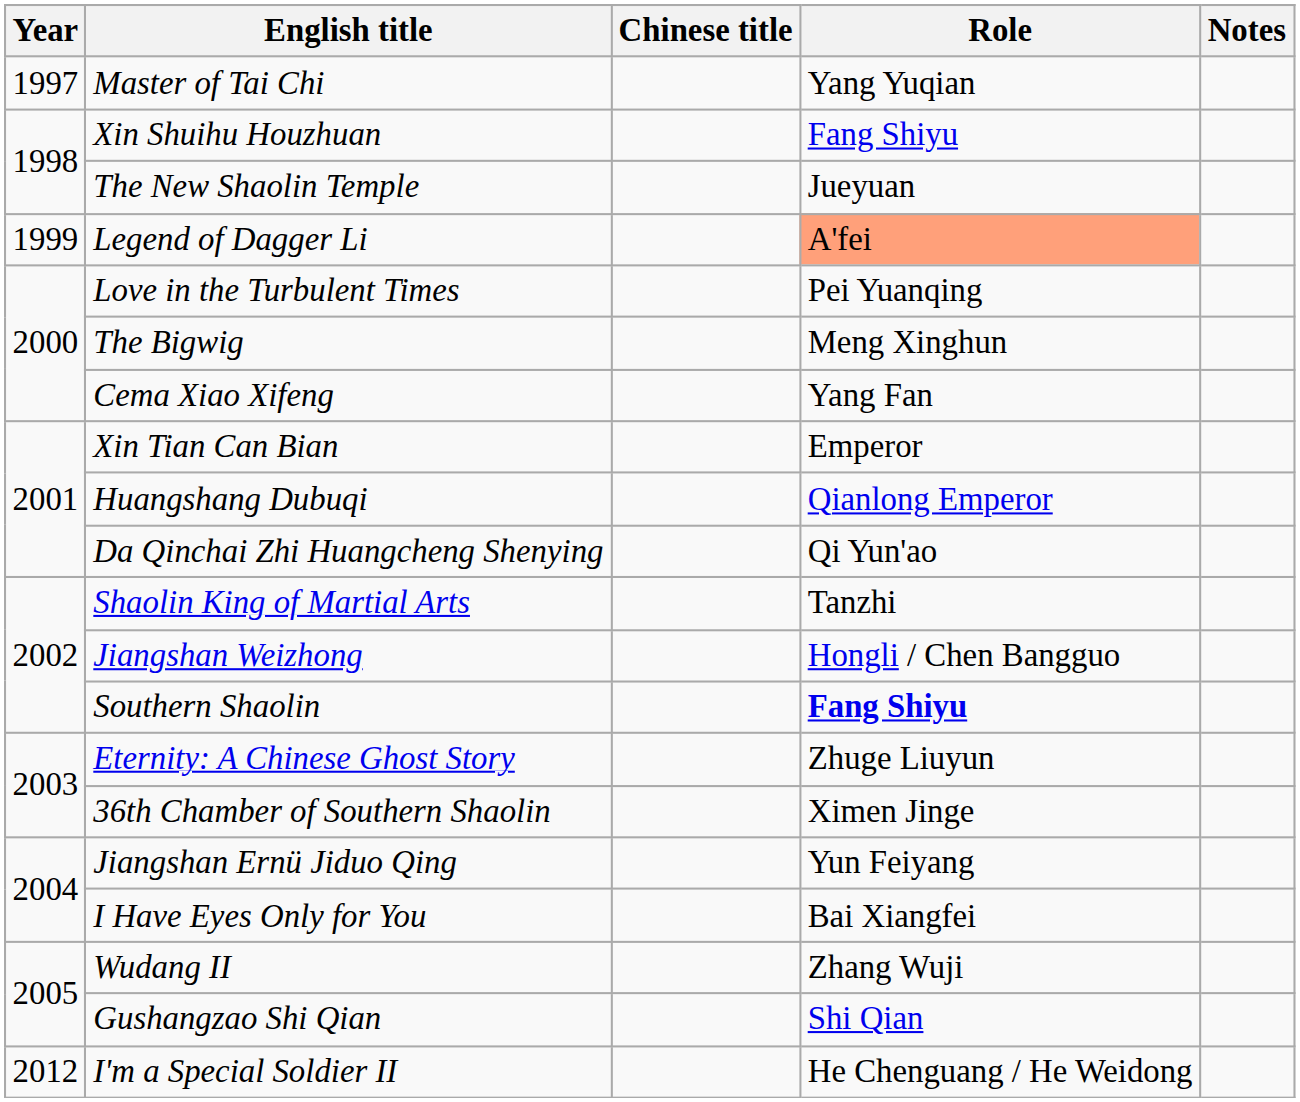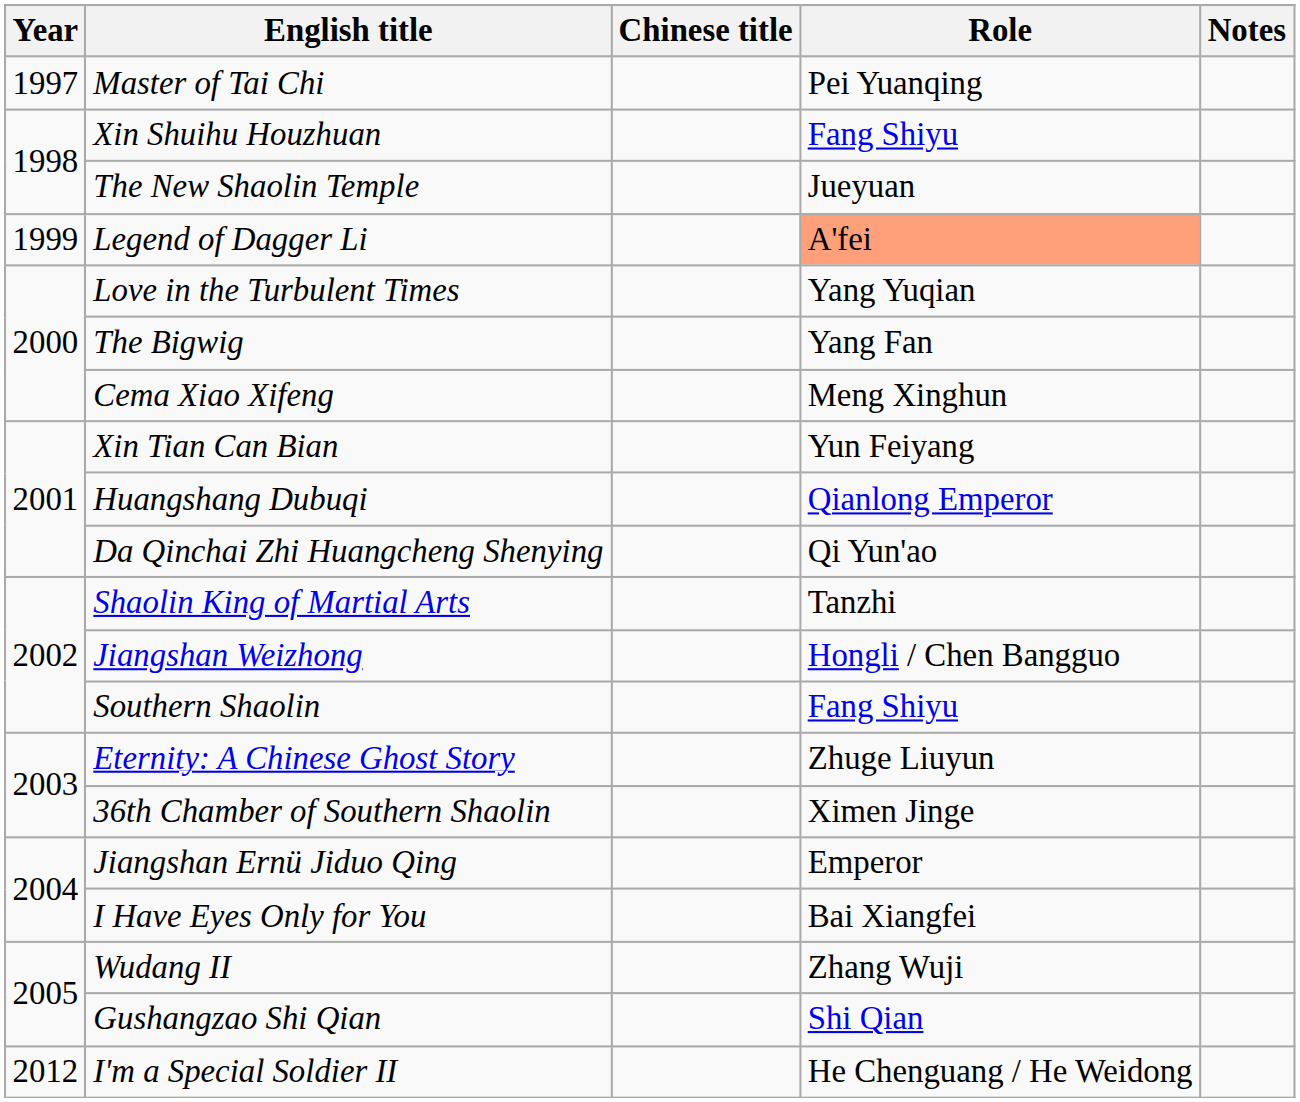 <table class="wikitable">
 <tr>
 <th>Year</th>
 <th>English title</th>
 <th>Chinese title</th>
 <th>Role</th>
 <th>Notes</th>
 </tr>
 <tr>
 <td>1997</td>
 <td><em>Master of Tai Chi</em></td>
 <td></td>
-<td>Yang Yuqian</td>
+<td>Pei Yuanqing</td>
 <td></td>
 </tr>
 <tr>
 <td rowspan="2">1998</td>
 <td><em>Xin Shuihu Houzhuan</em></td>
 <td></td>
 <td><a href='#'>Fang Shiyu</a></td>
 <td></td>
 </tr>
 <tr>
 <td><em>The New Shaolin Temple</em></td>
 <td></td>
 <td>Jueyuan</td>
 <td></td>
 </tr>
 <tr>
 <td>1999</td>
 <td><em>Legend of Dagger Li</em></td>
 <td></td>
 <td style="background: lightsalmon;">A'fei</td>
 <td></td>
 </tr>
 <tr>
 <td rowspan=3>2000</td>
 <td><em>Love in the Turbulent Times</em></td>
 <td></td>
-<td>Pei Yuanqing</td>
+<td>Yang Yuqian</td>
 <td></td>
 </tr>
 <tr>
 <td><em>The Bigwig</em></td>
 <td></td>
-<td>Meng Xinghun</td>
+<td>Yang Fan</td>
 <td></td>
 </tr>
 <tr>
 <td><em>Cema Xiao Xifeng</em></td>
 <td></td>
-<td>Yang Fan</td>
+<td>Meng Xinghun</td>
 <td></td>
 </tr>
 <tr>
 <td rowspan=3>2001</td>
 <td><em>Xin Tian Can Bian</em></td>
 <td></td>
-<td>Emperor</td>
+<td>Yun Feiyang</td>
 <td></td>
 </tr>
 <tr>
 <td><em>Huangshang Dubuqi</em></td>
 <td></td>
 <td><a href='#'>Qianlong Emperor</a></td>
 <td></td>
 </tr>
 <tr>
 <td><em>Da Qinchai Zhi Huangcheng Shenying</em></td>
 <td></td>
 <td>Qi Yun'ao</td>
 <td></td>
 </tr>
 <tr>
 <td rowspan=3>2002</td>
 <td><em><a href='#'>Shaolin King of Martial Arts</a></em></td>
 <td></td>
 <td>Tanzhi</td>
 <td></td>
 </tr>
 <tr>
 <td><em><a href='#'>Jiangshan Weizhong</a></em></td>
 <td></td>
 <td><a href='#'>Hongli</a> / Chen Bangguo</td>
 <td></td>
 </tr>
 <tr>
 <td><em>Southern Shaolin</em></td>
 <td></td>
-<td><strong><a href='#'>Fang Shiyu</a></strong></td>
+<td><a href='#'>Fang Shiyu</a></td>
 <td></td>
 </tr>
 <tr>
 <td rowspan=2>2003</td>
 <td><em><a href='#'>Eternity: A Chinese Ghost Story</a></em></td>
 <td></td>
 <td>Zhuge Liuyun</td>
 <td></td>
 </tr>
 <tr>
 <td><em>36th Chamber of Southern Shaolin</em></td>
 <td></td>
 <td>Ximen Jinge</td>
 <td></td>
 </tr>
 <tr>
 <td rowspan=2>2004</td>
 <td><em>Jiangshan Ernü Jiduo Qing</em></td>
 <td></td>
-<td>Yun Feiyang</td>
+<td>Emperor</td>
 <td></td>
 </tr>
 <tr>
 <td><em>I Have Eyes Only for You</em></td>
 <td></td>
 <td>Bai Xiangfei</td>
 <td></td>
 </tr>
 <tr>
 <td rowspan=2>2005</td>
 <td><em>Wudang II</em></td>
 <td></td>
 <td>Zhang Wuji</td>
 <td></td>
 </tr>
 <tr>
 <td><em>Gushangzao Shi Qian</em></td>
 <td></td>
 <td><a href='#'>Shi Qian</a></td>
 <td></td>
 </tr>
 <tr>
 <td>2012</td>
 <td><em>I'm a Special Soldier II</em></td>
 <td></td>
 <td>He Chenguang / He Weidong</td>
 <td></td>
 </tr>
 </table>
